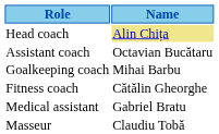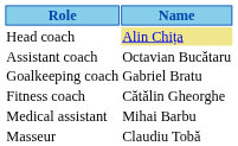 <table class="toccolours">
 <tr>
 <th style="background:#87CEEB;color:#0047AB;border:1px solid #0047AB;">Role</th>
 <th style="background:#87CEEB;color:#0047AB;border:1px solid #0047AB;">Name</th>
 </tr>
 <tr>
 <td>Head coach</td>
 <td style="background: khaki;"> <a href='#'>Alin Chița</a></td>
 </tr>
 <tr>
 <td>Assistant coach</td>
 <td> Octavian Bucătaru</td>
 </tr>
 <tr>
 <td>Goalkeeping coach</td>
-<td> Mihai Barbu</td>
+<td> Gabriel Bratu</td>
 </tr>
 <tr>
 <td>Fitness coach</td>
 <td> Cătălin Gheorghe</td>
 </tr>
 <tr>
 <td>Medical assistant</td>
-<td> Gabriel Bratu</td>
+<td> Mihai Barbu</td>
 </tr>
 <tr>
 <td>Masseur</td>
 <td> Claudiu Tobă</td>
 </tr>
 </table>
